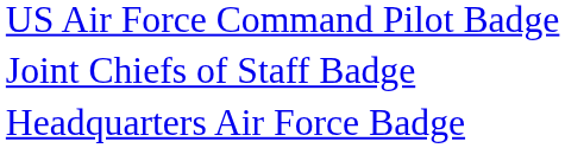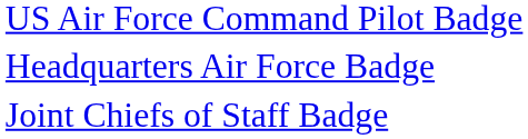 <table>
 <tr>
 <td></td>
 <td><a href='#'>US Air Force Command Pilot Badge</a></td>
 </tr>
 <tr>
 <td></td>
-<td><a href='#'>Joint Chiefs of Staff Badge</a></td>
+<td><a href='#'>Headquarters Air Force Badge</a></td>
 </tr>
 <tr>
 <td></td>
-<td><a href='#'>Headquarters Air Force Badge</a></td>
+<td><a href='#'>Joint Chiefs of Staff Badge</a></td>
 </tr>
 <tr>
 </tr>
 </table>
